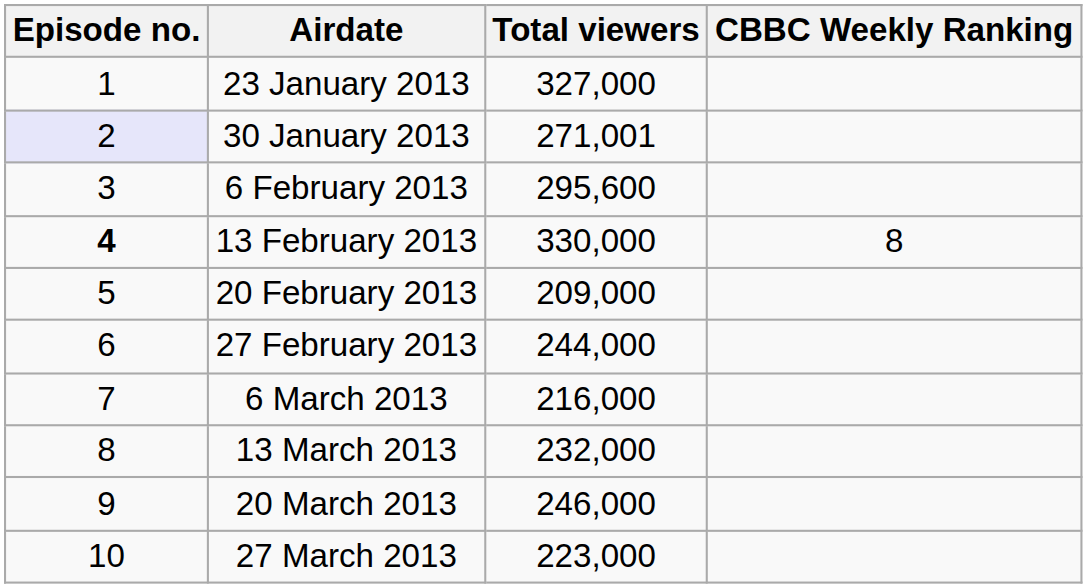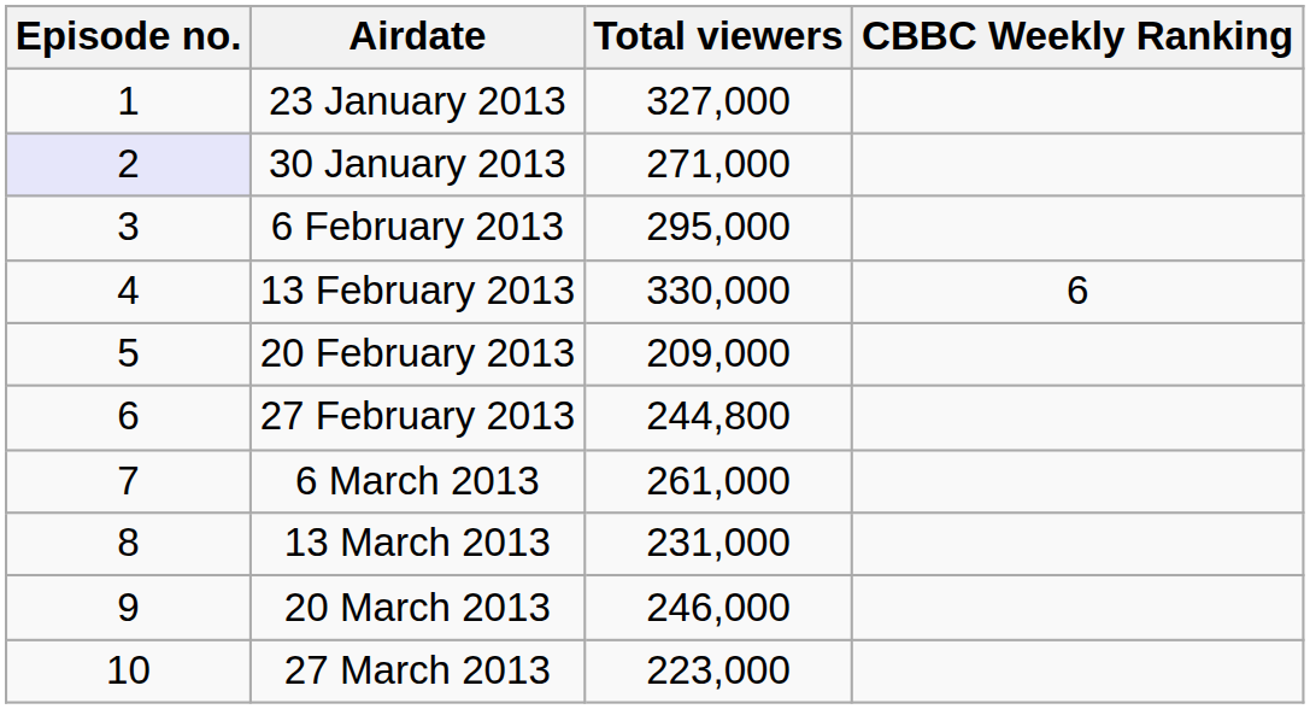 <table class="wikitable" style="text-align:center;">
 <tr>
 <th>Episode no.</th>
 <th>Airdate</th>
 <th>Total viewers</th>
 <th>CBBC Weekly Ranking</th>
 </tr>
 <tr>
 <td>1</td>
 <td>23 January 2013</td>
 <td>327,000</td>
 <td></td>
 </tr>
 <tr>
 <td style="background: lavender;">2</td>
 <td>30 January 2013</td>
-<td>271,001</td>
+<td>271,000</td>
 <td></td>
 </tr>
 <tr>
 <td>3</td>
 <td>6 February 2013</td>
-<td>295,600</td>
+<td>295,000</td>
 <td></td>
 </tr>
 <tr>
-<td><strong>4</strong></td>
+<td>4</td>
 <td>13 February 2013</td>
 <td>330,000</td>
-<td>8</td>
+<td>6</td>
 </tr>
 <tr>
 <td>5</td>
 <td>20 February 2013</td>
 <td>209,000</td>
 <td></td>
 </tr>
 <tr>
 <td>6</td>
 <td>27 February 2013</td>
-<td>244,000</td>
+<td>244,800</td>
 <td></td>
 </tr>
 <tr>
 <td>7</td>
 <td>6 March 2013</td>
-<td>216,000</td>
+<td>261,000</td>
 <td></td>
 </tr>
 <tr>
 <td>8</td>
 <td>13 March 2013</td>
-<td>232,000</td>
+<td>231,000</td>
 <td></td>
 </tr>
 <tr>
 <td>9</td>
 <td>20 March 2013</td>
 <td>246,000</td>
 <td></td>
 </tr>
 <tr>
 <td>10</td>
 <td>27 March 2013</td>
 <td>223,000</td>
 <td></td>
 </tr>
 </table>
